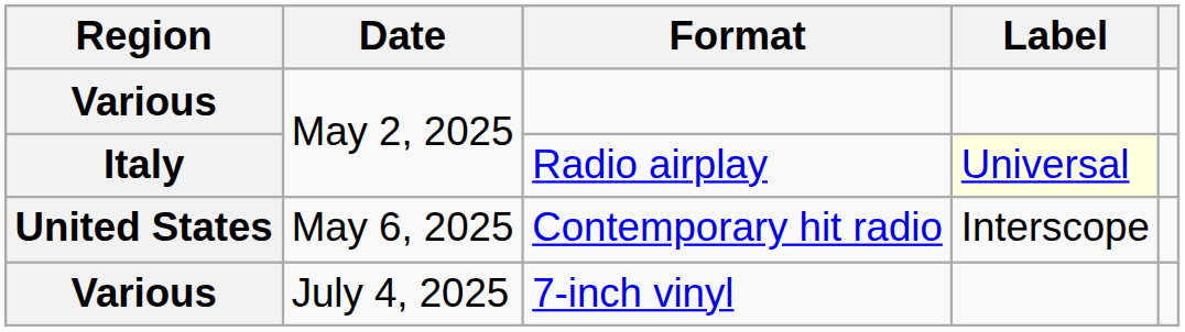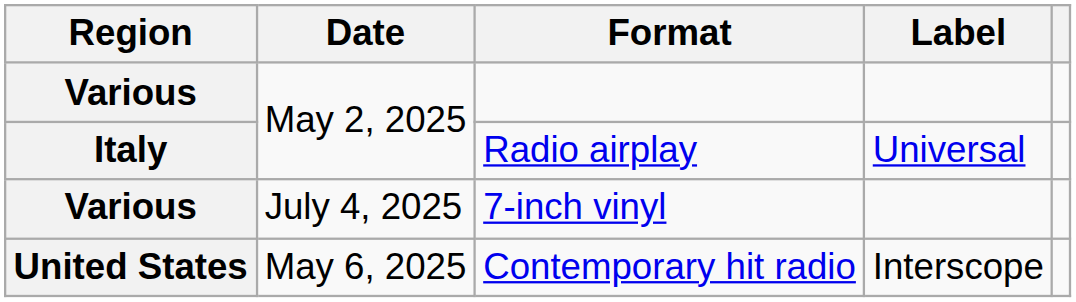 <table class="wikitable plainrowheaders">
 <tr>
 <th scope="col">Region</th>
 <th scope="col">Date</th>
 <th scope="col">Format</th>
 <th scope="col">Label</th>
 <th scope="col"></th>
 </tr>
 <tr>
 <th scope="row">Various</th>
 <td rowspan="2">May 2, 2025</td>
 <td></td>
 <td></td>
 <td style="text-align:center"></td>
 </tr>
 <tr>
 <th scope="row">Italy</th>
 <td><a href='#'>Radio airplay</a></td>
-<td style="background: lightyellow;"><a href='#'>Universal</a></td>
+<td><a href='#'>Universal</a></td>
+<td style="text-align:center"></td>
+</tr>
+<tr>
+<th scope="row">Various</th>
+<td>July 4, 2025</td>
+<td><a href='#'>7-inch vinyl</a></td>
+<td></td>
 <td style="text-align:center"></td>
 </tr>
 <tr>
 <th scope="row">United States</th>
 <td>May 6, 2025</td>
 <td><a href='#'>Contemporary hit radio</a></td>
 <td>Interscope</td>
 <td style="text-align:center"></td>
 </tr>
-<tr>
-<th scope="row">Various</th>
-<td>July 4, 2025</td>
-<td><a href='#'>7-inch vinyl</a></td>
-<td></td>
-<td style="text-align:center"></td>
-</tr>
 </table>
